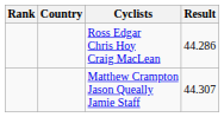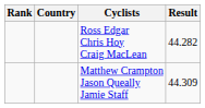 <table class="wikitable">
 <tr>
 <th>Rank</th>
 <th>Country</th>
 <th>Cyclists</th>
 <th>Result</th>
 </tr>
 <tr>
 <td></td>
 <td align="left"></td>
 <td><a href='#'>Ross Edgar</a><br><a href='#'>Chris Hoy</a><br><a href='#'>Craig MacLean</a></td>
-<td>44.286</td>
+<td>44.282</td>
 </tr>
 <tr>
 <td></td>
 <td align="left"></td>
 <td><a href='#'>Matthew Crampton</a><br><a href='#'>Jason Queally</a><br><a href='#'>Jamie Staff</a></td>
-<td>44.307</td>
+<td>44.309</td>
 </tr>
 </table>
